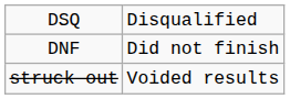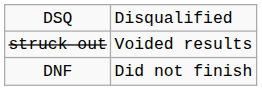 <table class="wikitable">
 <tr>
 <td style="text-align:center;">DSQ</td>
 <td>Disqualified</td>
 </tr>
 <tr>
+<td style="text-align:center;"><del>struck out</del></td>
+<td>Voided results</td>
+</tr>
+<tr>
 <td style="text-align:center;">DNF</td>
 <td>Did not finish</td>
 </tr>
-<tr>
-<td style="text-align:center;"><del>struck out</del></td>
-<td>Voided results</td>
-</tr>
 </table>
